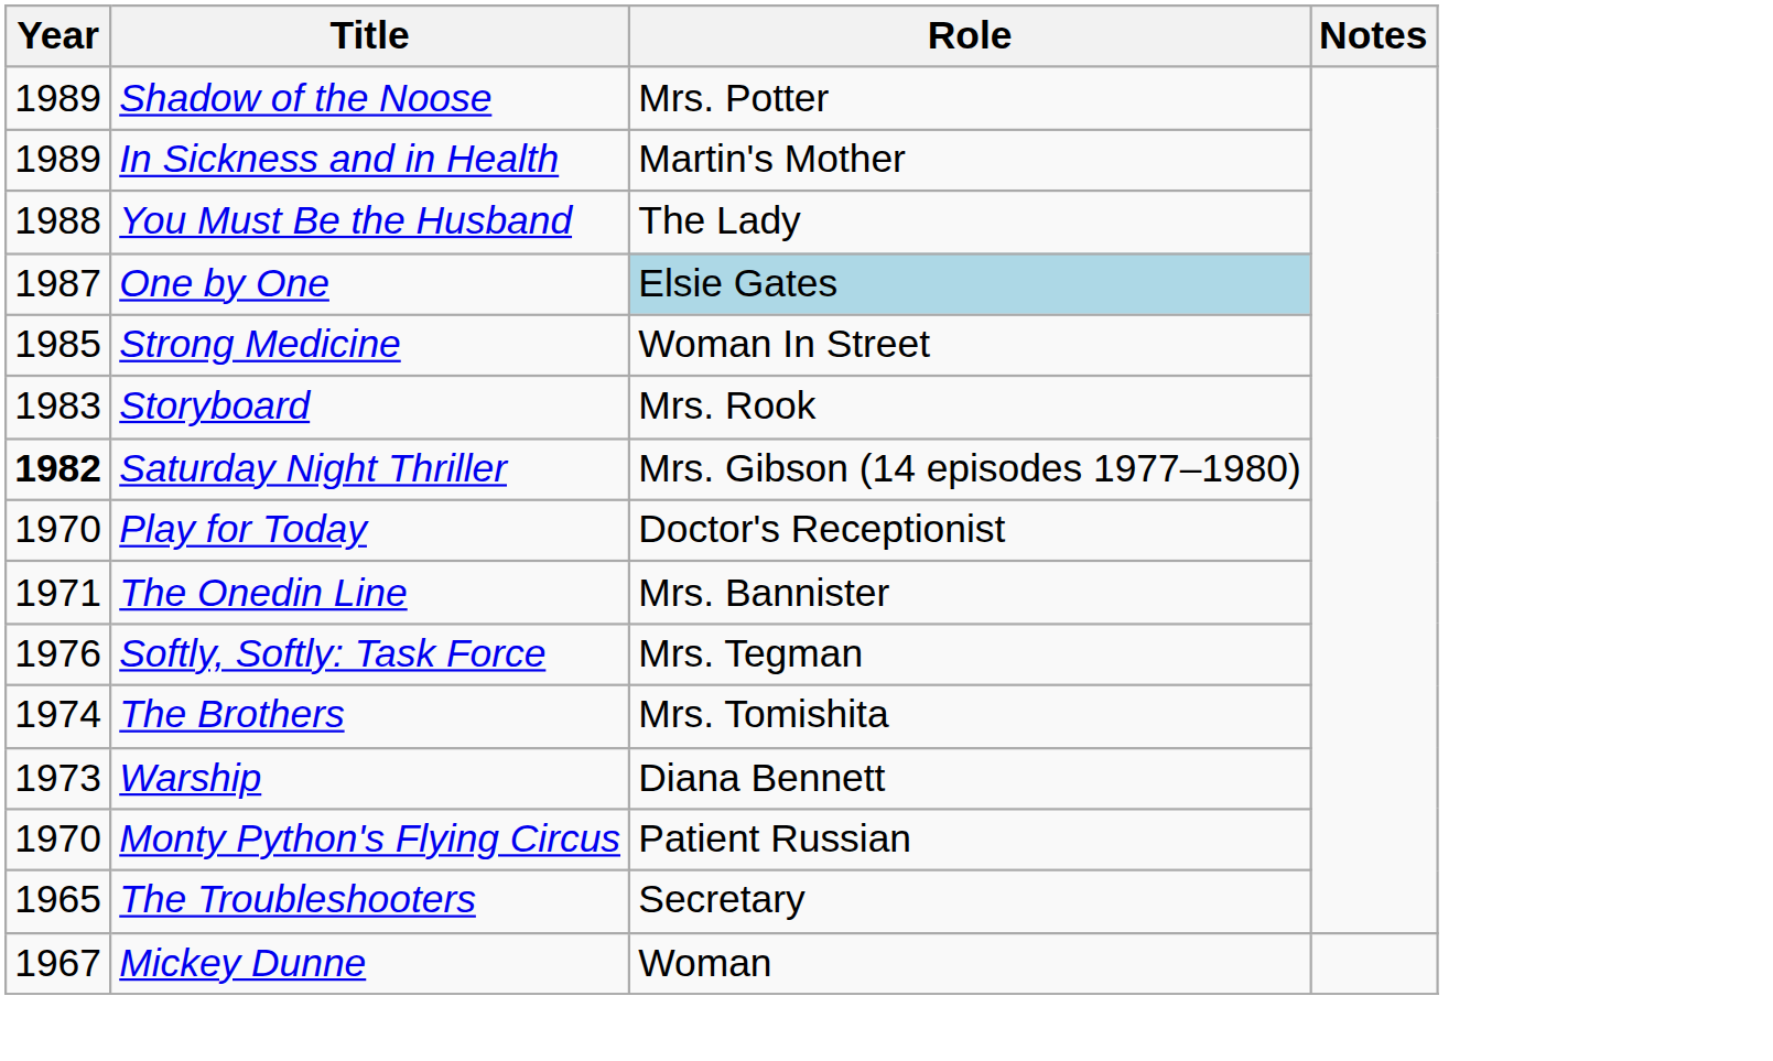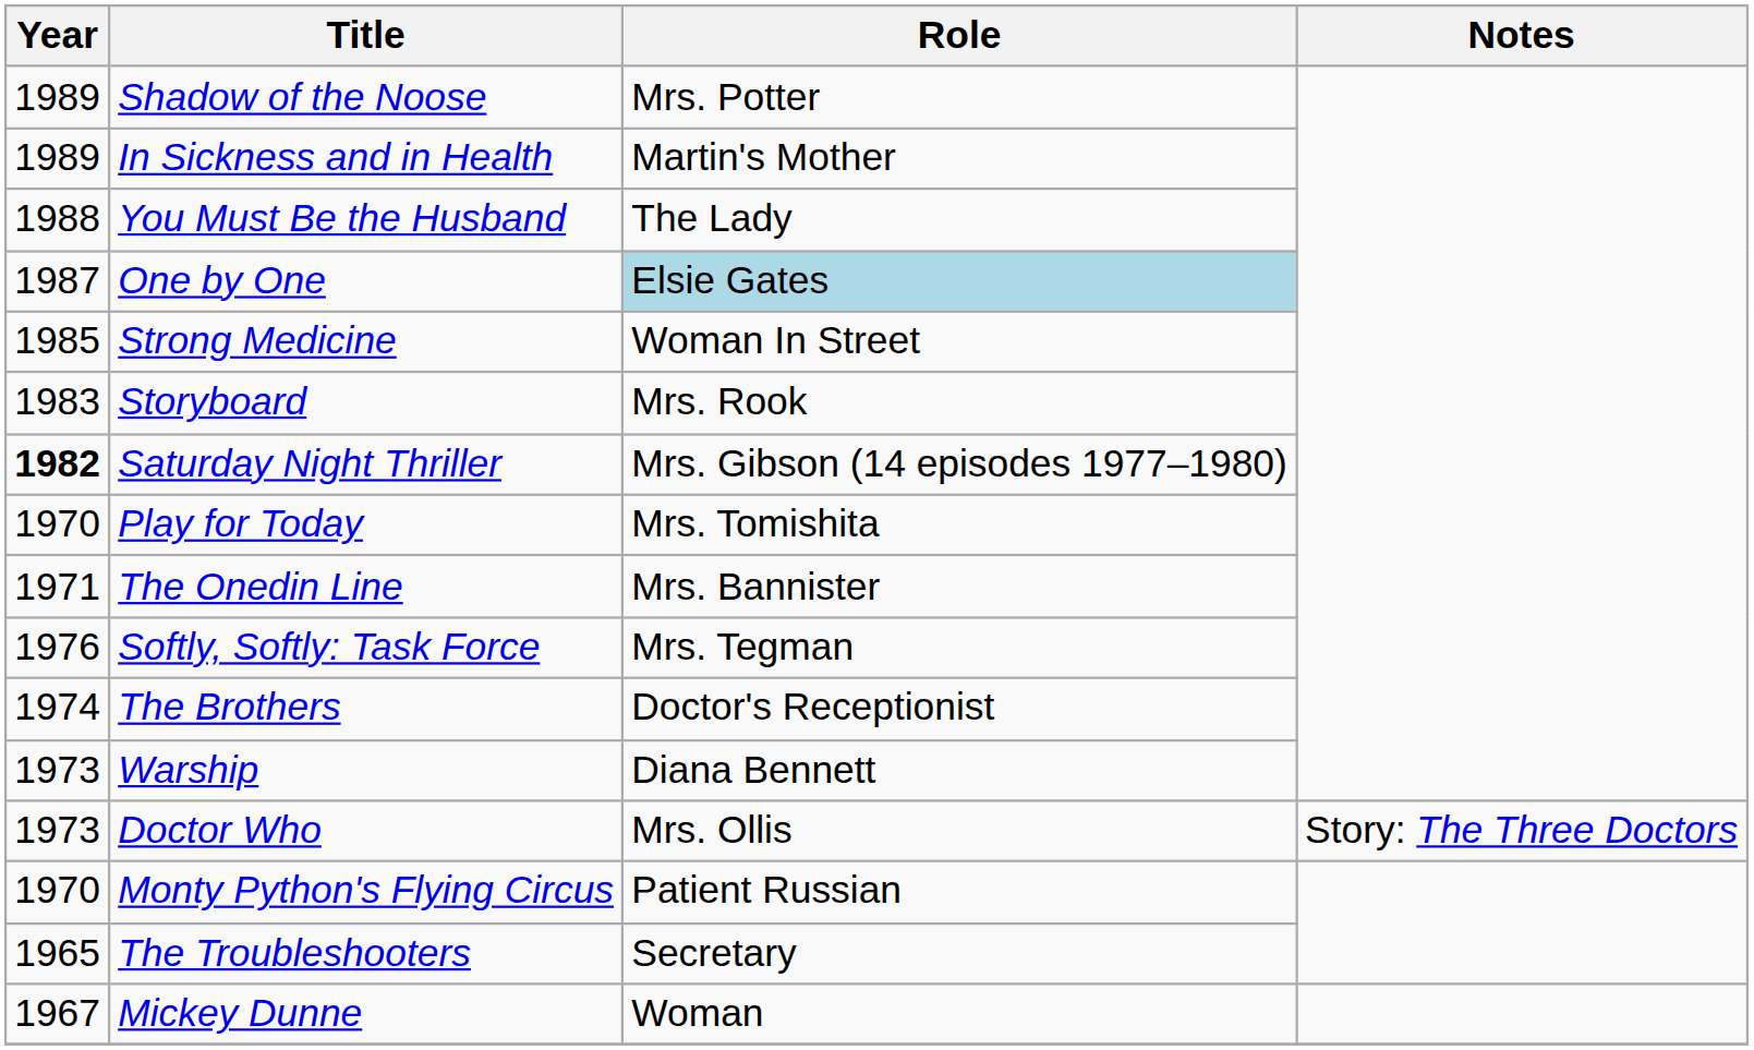 <table class="wikitable">
 <tr>
 <th>Year</th>
 <th>Title</th>
 <th>Role</th>
 <th>Notes</th>
 </tr>
 <tr>
 <td>1989</td>
 <td><em><a href='#'>Shadow of the Noose</a></em></td>
 <td>Mrs. Potter</td>
 </tr>
 <tr>
 <td>1989</td>
 <td><em><a href='#'>In Sickness and in Health</a></em></td>
 <td>Martin's Mother</td>
 </tr>
 <tr>
 <td>1988</td>
 <td><em><a href='#'>You Must Be the Husband</a></em></td>
 <td>The Lady</td>
 </tr>
 <tr>
 <td>1987</td>
 <td><em><a href='#'>One by One</a></em></td>
 <td style="background: lightblue;">Elsie Gates</td>
 </tr>
 <tr>
 <td>1985</td>
 <td><em><a href='#'>Strong Medicine</a></em></td>
 <td>Woman In Street</td>
 </tr>
 <tr>
 <td>1983</td>
 <td><em><a href='#'>Storyboard</a></em></td>
 <td>Mrs. Rook</td>
 </tr>
 <tr>
 <td><strong>1982</strong></td>
 <td><em><a href='#'>Saturday Night Thriller</a></em></td>
 <td>Mrs. Gibson (14 episodes 1977–1980)</td>
 </tr>
 <tr>
 <td>1970</td>
 <td><em><a href='#'>Play for Today</a></em></td>
-<td>Doctor's Receptionist</td>
+<td>Mrs. Tomishita</td>
 </tr>
 <tr>
 <td>1971</td>
 <td><em><a href='#'>The Onedin Line</a></em></td>
 <td>Mrs. Bannister</td>
 </tr>
 <tr>
 <td>1976</td>
 <td><em><a href='#'>Softly, Softly: Task Force</a></em></td>
 <td>Mrs. Tegman</td>
 </tr>
 <tr>
 <td>1974</td>
 <td><em><a href='#'>The Brothers</a></em></td>
-<td>Mrs. Tomishita</td>
+<td>Doctor's Receptionist</td>
 </tr>
 <tr>
 <td>1973</td>
 <td><em><a href='#'>Warship</a></em></td>
 <td>Diana Bennett</td>
+</tr>
+<tr>
+<td>1973</td>
+<td><em><a href='#'>Doctor Who</a></em></td>
+<td>Mrs. Ollis</td>
+<td>Story: <em><a href='#'>The Three Doctors</a></em></td>
 </tr>
 <tr>
 <td>1970</td>
 <td><em><a href='#'>Monty Python's Flying Circus</a></em></td>
 <td>Patient Russian</td>
 </tr>
 <tr>
 <td>1965</td>
 <td><em><a href='#'>The Troubleshooters</a></em></td>
 <td>Secretary</td>
 </tr>
 <tr>
 <td>1967</td>
 <td><em><a href='#'>Mickey Dunne</a></em></td>
 <td>Woman</td>
 <td></td>
 </tr>
 <tr>
 </tr>
 </table>
